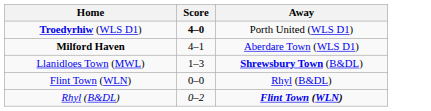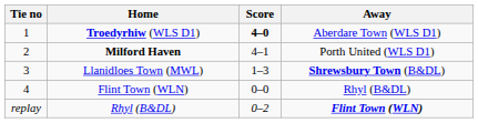 <table class="wikitable" style="text-align:center">
 <tr>
+<th width=50>Tie no</th>
 <th width=250>Home</th>
 <th width=50>Score</th>
 <th width=250>Away</th>
 </tr>
 <tr>
+<td>1</td>
 <td><strong><a href='#'>Troedyrhiw</a></strong> (<a href='#'>WLS D1</a>)</td>
 <td><strong>4–0</strong></td>
+<td><a href='#'>Aberdare Town</a> (<a href='#'>WLS D1</a>)</td>
+</tr>
+<tr>
+<td>2</td>
+<td><strong>Milford Haven</strong></td>
+<td>4–1</td>
 <td>Porth United (<a href='#'>WLS D1</a>)</td>
 </tr>
 <tr>
-<td><strong>Milford Haven</strong></td>
-<td>4–1</td>
-<td><a href='#'>Aberdare Town</a> (<a href='#'>WLS D1</a>)</td>
-</tr>
-<tr>
+<td>3</td>
 <td><a href='#'>Llanidloes Town</a> (<a href='#'>MWL</a>)</td>
 <td>1–3</td>
 <td><strong><a href='#'>Shrewsbury Town</a></strong> (<a href='#'>B&DL</a>)</td>
 </tr>
 <tr>
+<td>4</td>
 <td><a href='#'>Flint Town</a> (<a href='#'>WLN</a>)</td>
 <td>0–0</td>
 <td><a href='#'>Rhyl</a> (<a href='#'>B&DL</a>)</td>
 </tr>
 <tr>
+<td><em>replay</em></td>
 <td><em><a href='#'>Rhyl</a> (<a href='#'>B&DL</a>)</em></td>
 <td><em>0–2</em></td>
 <td><strong><em><a href='#'>Flint Town</a><strong> (<a href='#'>WLN</a>)<em></td>
 </tr>
 </table>
